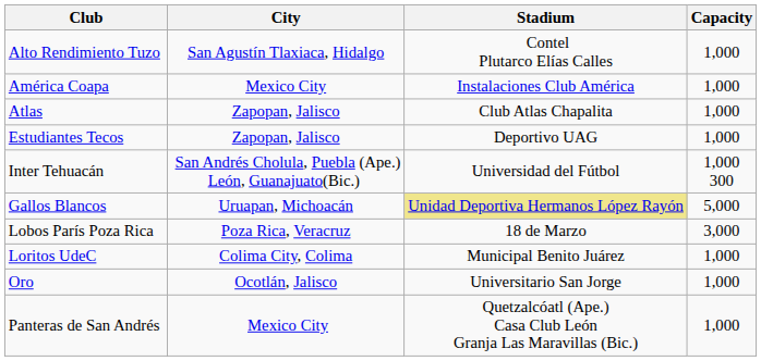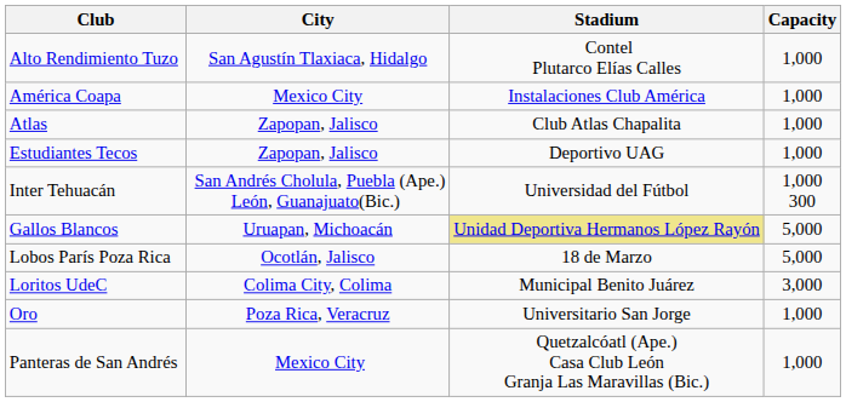 <table class="wikitable sortable" style="text-align: center;">
 <tr>
 <th>Club</th>
 <th>City</th>
 <th>Stadium</th>
 <th>Capacity</th>
 </tr>
 <tr>
 <td align="left"><a href='#'>Alto Rendimiento Tuzo</a></td>
 <td><a href='#'>San Agustín Tlaxiaca</a>, <a href='#'>Hidalgo</a></td>
 <td> Contel<br>Plutarco Elías Calles</td>
 <td>1,000</td>
 </tr>
 <tr>
 <td align="left"><a href='#'>América Coapa</a></td>
 <td><a href='#'>Mexico City</a></td>
 <td><a href='#'>Instalaciones Club América</a></td>
 <td>1,000</td>
 </tr>
 <tr>
 <td align="left"><a href='#'>Atlas</a></td>
 <td><a href='#'>Zapopan</a>, <a href='#'>Jalisco</a></td>
 <td>Club Atlas Chapalita</td>
 <td>1,000</td>
 </tr>
 <tr>
 <td align="left"><a href='#'>Estudiantes Tecos</a></td>
 <td><a href='#'>Zapopan</a>, <a href='#'>Jalisco</a></td>
 <td>Deportivo UAG</td>
 <td>1,000</td>
 </tr>
 <tr>
 <td align="left">Inter Tehuacán </td>
 <td> <a href='#'>San Andrés Cholula</a>, <a href='#'>Puebla</a> (Ape.)<br><a href='#'>León</a>, <a href='#'>Guanajuato</a>(Bic.) </td>
 <td>Universidad del Fútbol</td>
 <td>1,000<br>300</td>
 </tr>
 <tr>
 <td align="left"><a href='#'>Gallos Blancos</a></td>
 <td><a href='#'>Uruapan</a>, <a href='#'>Michoacán</a></td>
 <td style="background: khaki;"><a href='#'>Unidad Deportiva Hermanos López Rayón</a></td>
 <td>5,000</td>
 </tr>
 <tr>
 <td align="left">Lobos París Poza Rica</td>
-<td><a href='#'>Poza Rica</a>, <a href='#'>Veracruz</a></td>
+<td><a href='#'>Ocotlán</a>, <a href='#'>Jalisco</a></td>
 <td>18 de Marzo</td>
-<td>3,000</td>
+<td>5,000</td>
 </tr>
 <tr>
 <td align="left"><a href='#'>Loritos UdeC</a></td>
 <td><a href='#'>Colima City</a>, <a href='#'>Colima</a></td>
 <td>Municipal Benito Juárez</td>
-<td>1,000</td>
+<td>3,000</td>
 </tr>
 <tr>
 <td align="left"><a href='#'>Oro</a></td>
-<td><a href='#'>Ocotlán</a>, <a href='#'>Jalisco</a></td>
+<td><a href='#'>Poza Rica</a>, <a href='#'>Veracruz</a></td>
 <td>Universitario San Jorge</td>
 <td>1,000</td>
 </tr>
 <tr>
 <td align="left">Panteras de San Andrés </td>
 <td> <a href='#'>Mexico City</a></td>
 <td>Quetzalcóatl (Ape.)<br>Casa Club León<br>Granja Las Maravillas (Bic.)</td>
 <td>1,000</td>
 </tr>
 </table>
